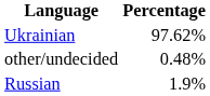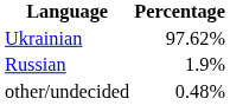 <table class="standard">
 <tr>
 <th>Language</th>
 <th>Percentage</th>
 </tr>
 <tr>
 <td><a href='#'>Ukrainian</a></td>
 <td align="right">97.62%</td>
 </tr>
 <tr>
+<td><a href='#'>Russian</a></td>
+<td align="right">1.9%</td>
+</tr>
+<tr>
 <td>other/undecided</td>
 <td align="right">0.48%</td>
 </tr>
-<tr>
-<td><a href='#'>Russian</a></td>
-<td align="right">1.9%</td>
-</tr>
 </table>
